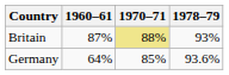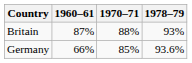 <table class="wikitable sortable" style="text-align: right">
 <tr>
 <th valign="top">Country</th>
 <th valign="top">1960–61</th>
 <th valign="top">1970–71</th>
 <th valign="top">1978–79</th>
 </tr>
 <tr>
 <td style="text-align:left;">Britain</td>
 <td>87%</td>
-<td style="background: khaki;">88%</td>
+<td>88%</td>
 <td>93%</td>
 </tr>
 <tr>
 <td style="text-align:left;">Germany</td>
-<td>64%</td>
+<td>66%</td>
 <td>85%</td>
 <td>93.6%</td>
 </tr>
 </table>
